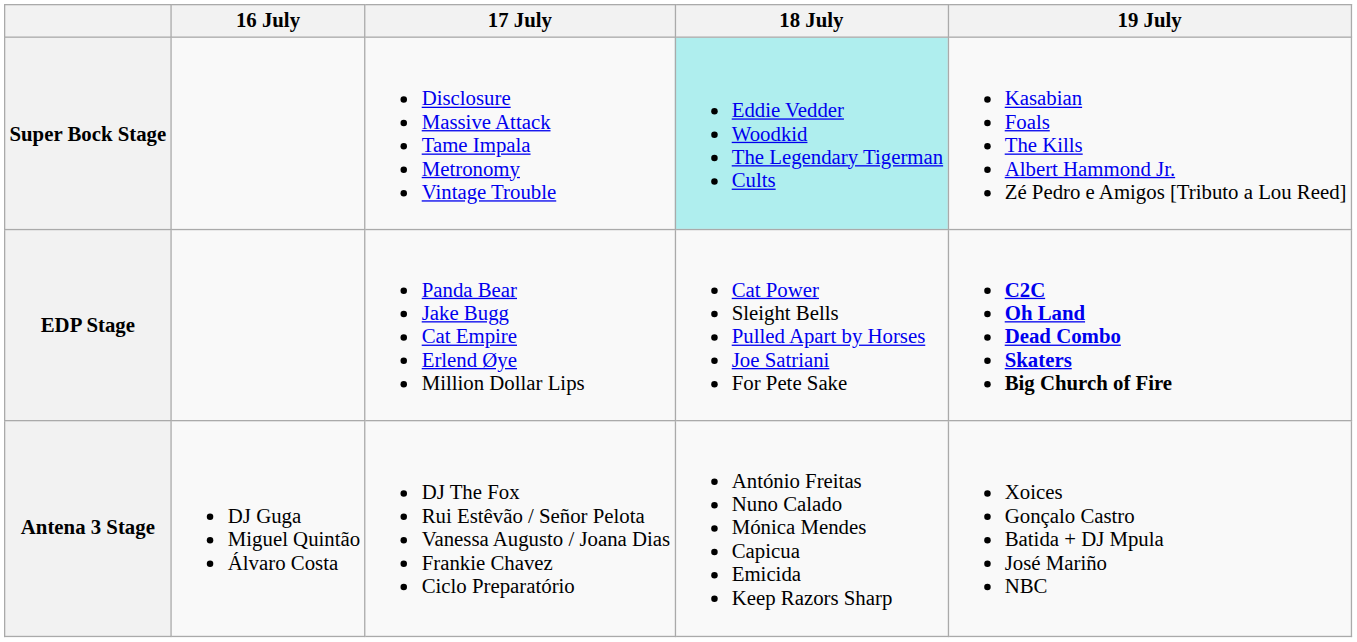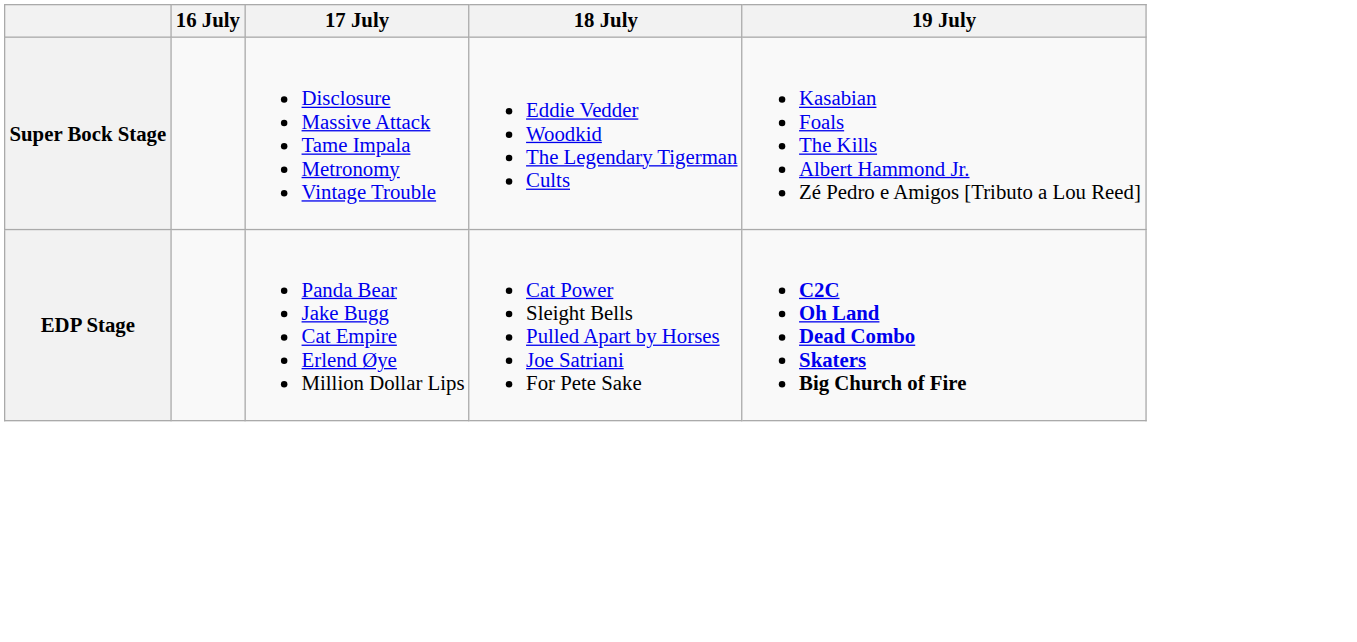 <table class="wikitable">
 <tr>
 <th></th>
 <th>16 July</th>
 <th>17 July</th>
 <th>18 July</th>
 <th>19 July</th>
 </tr>
 <tr>
 <th>Super Bock Stage</th>
 <td></td>
 <td><br><ul><li><a href='#'>Disclosure</a></li><li><a href='#'>Massive Attack</a></li><li><a href='#'>Tame Impala</a></li><li><a href='#'>Metronomy</a></li><li><a href='#'>Vintage Trouble</a></li></ul></td>
-<td style="background: paleturquoise;"><br><ul><li><a href='#'>Eddie Vedder</a></li><li><a href='#'>Woodkid</a></li><li><a href='#'>The Legendary Tigerman</a></li><li><a href='#'>Cults</a></li></ul></td>
+<td><br><ul><li><a href='#'>Eddie Vedder</a></li><li><a href='#'>Woodkid</a></li><li><a href='#'>The Legendary Tigerman</a></li><li><a href='#'>Cults</a></li></ul></td>
 <td><br><ul><li><a href='#'>Kasabian</a></li><li><a href='#'>Foals</a></li><li><a href='#'>The Kills</a></li><li><a href='#'>Albert Hammond Jr.</a></li><li>Zé Pedro e Amigos [Tributo a Lou Reed]</li></ul></td>
 </tr>
 <tr>
 <th>EDP Stage</th>
 <td></td>
 <td><br><ul><li><a href='#'>Panda Bear</a></li><li><a href='#'>Jake Bugg</a></li><li><a href='#'>Cat Empire</a></li><li><a href='#'>Erlend Øye</a></li><li>Million Dollar Lips</li></ul></td>
 <td><br><ul><li><a href='#'>Cat Power</a></li><li>Sleight Bells</li><li><a href='#'>Pulled Apart by Horses</a></li><li><a href='#'>Joe Satriani</a></li><li>For Pete Sake</li></ul></td>
 <td><strong><br><ul><li><a href='#'>C2C</a></li><li><a href='#'>Oh Land</a></li><li><a href='#'>Dead Combo</a></li><li><a href='#'>Skaters</a></li><li>Big Church of Fire</li></ul></strong></td>
 </tr>
-<tr>
-<th>Antena 3 Stage</th>
-<td><br><ul><li>DJ Guga</li><li>Miguel Quintão</li><li>Álvaro Costa</li></ul></td>
-<td><br><ul><li>DJ The Fox</li><li>Rui Estêvão / Señor Pelota</li><li>Vanessa Augusto / Joana Dias</li><li>Frankie Chavez</li><li>Ciclo Preparatório</li></ul></td>
-<td><br><ul><li>António Freitas</li><li>Nuno Calado</li><li>Mónica Mendes</li><li>Capicua</li><li>Emicida</li><li>Keep Razors Sharp</li></ul></td>
-<td><br><ul><li>Xoices</li><li>Gonçalo Castro</li><li>Batida + DJ Mpula</li><li>José Mariño</li><li>NBC</li></ul></td>
-</tr>
 </table>
